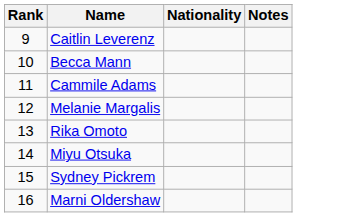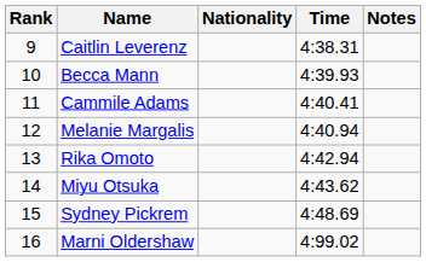 <table class="wikitable sortable" style="text-align:center">
 <tr>
 <th>Rank</th>
 <th>Name</th>
 <th>Nationality</th>
+<th>Time</th>
 <th>Notes</th>
 </tr>
 <tr>
 <td>9</td>
 <td align=left><a href='#'>Caitlin Leverenz</a></td>
 <td align=left></td>
+<td>4:38.31</td>
 <td></td>
 </tr>
 <tr>
 <td>10</td>
 <td align=left><a href='#'>Becca Mann</a></td>
 <td align=left></td>
+<td>4:39.93</td>
 <td></td>
 </tr>
 <tr>
 <td>11</td>
 <td align=left><a href='#'>Cammile Adams</a></td>
 <td align=left></td>
+<td>4:40.41</td>
 <td></td>
 </tr>
 <tr>
 <td>12</td>
 <td align=left><a href='#'>Melanie Margalis</a></td>
 <td align=left></td>
+<td>4:40.94</td>
 <td></td>
 </tr>
 <tr>
 <td>13</td>
 <td align=left><a href='#'>Rika Omoto</a></td>
 <td align=left></td>
+<td>4:42.94</td>
 <td></td>
 </tr>
 <tr>
 <td>14</td>
 <td align=left><a href='#'>Miyu Otsuka</a></td>
 <td align=left></td>
+<td>4:43.62</td>
 <td></td>
 </tr>
 <tr>
 <td>15</td>
 <td align=left><a href='#'>Sydney Pickrem</a></td>
 <td align=left></td>
+<td>4:48.69</td>
 <td></td>
 </tr>
 <tr>
 <td>16</td>
 <td align=left><a href='#'>Marni Oldershaw</a></td>
 <td align=left></td>
+<td>4:99.02</td>
 <td></td>
 </tr>
 </table>
